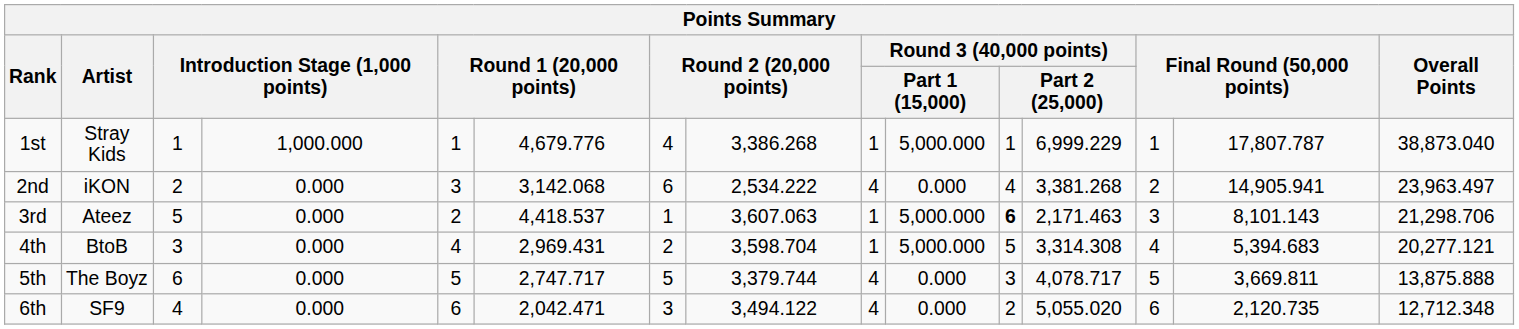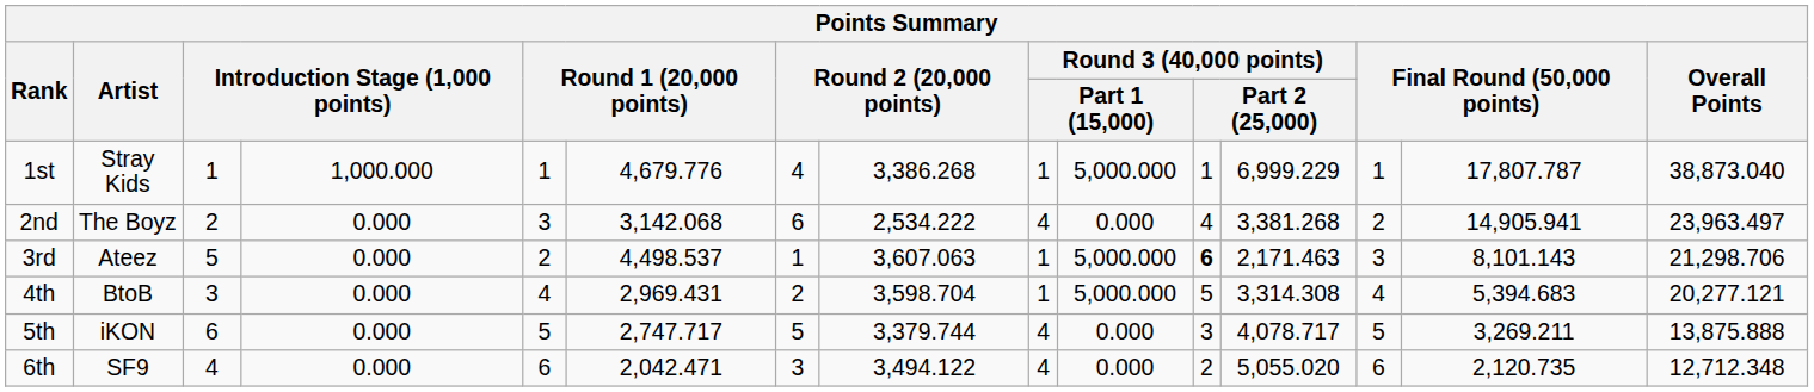 <table class="wikitable sortable" style="text-align:center">
 <tr>
 <th colspan="15">Points Summary</th>
 </tr>
 <tr>
 <th rowspan="2">Rank</th>
 <th rowspan="2">Artist</th>
 <th rowspan="2" colspan="2">Introduction Stage (1,000 points)</th>
 <th rowspan="2" colspan="2">Round 1 (20,000 points)</th>
 <th rowspan="2" colspan="2">Round 2 (20,000 points)</th>
 <th colspan="4">Round 3 (40,000 points)</th>
 <th rowspan="2" colspan="2">Final Round (50,000 points)</th>
 <th rowspan="2">Overall Points</th>
 </tr>
 <tr>
 <th colspan="2">Part 1 (15,000)</th>
 <th colspan="2">Part 2 (25,000)</th>
 </tr>
 <tr>
 <td>1st</td>
 <td>Stray Kids</td>
 <td>1</td>
 <td>1,000.000</td>
 <td>1</td>
 <td>4,679.776</td>
 <td>4</td>
 <td>3,386.268</td>
 <td>1</td>
 <td>5,000.000</td>
 <td>1</td>
 <td>6,999.229</td>
 <td>1</td>
 <td>17,807.787</td>
 <td>38,873.040</td>
 </tr>
 <tr>
 <td>2nd</td>
-<td>iKON</td>
+<td>The Boyz</td>
 <td>2</td>
 <td>0.000</td>
 <td>3</td>
 <td>3,142.068</td>
 <td>6</td>
 <td>2,534.222</td>
 <td>4</td>
 <td>0.000</td>
 <td>4</td>
 <td>3,381.268</td>
 <td>2</td>
 <td>14,905.941</td>
 <td>23,963.497</td>
 </tr>
 <tr>
 <td>3rd</td>
 <td>Ateez</td>
 <td>5</td>
 <td>0.000</td>
 <td>2</td>
-<td>4,418.537</td>
+<td>4,498.537</td>
 <td>1</td>
 <td>3,607.063</td>
 <td>1</td>
 <td>5,000.000</td>
 <td><strong>6</strong></td>
 <td>2,171.463</td>
 <td>3</td>
 <td>8,101.143</td>
 <td>21,298.706</td>
 </tr>
 <tr>
 <td>4th</td>
 <td>BtoB</td>
 <td>3</td>
 <td>0.000</td>
 <td>4</td>
 <td>2,969.431</td>
 <td>2</td>
 <td>3,598.704</td>
 <td>1</td>
 <td>5,000.000</td>
 <td>5</td>
 <td>3,314.308</td>
 <td>4</td>
 <td>5,394.683</td>
 <td>20,277.121</td>
 </tr>
 <tr>
 <td>5th</td>
-<td>The Boyz</td>
+<td>iKON</td>
 <td>6</td>
 <td>0.000</td>
 <td>5</td>
 <td>2,747.717</td>
 <td>5</td>
 <td>3,379.744</td>
 <td>4</td>
 <td>0.000</td>
 <td>3</td>
 <td>4,078.717</td>
 <td>5</td>
-<td>3,669.811</td>
+<td>3,269.211</td>
 <td>13,875.888</td>
 </tr>
 <tr>
 <td>6th</td>
 <td>SF9</td>
 <td>4</td>
 <td>0.000</td>
 <td>6</td>
 <td>2,042.471</td>
 <td>3</td>
 <td>3,494.122</td>
 <td>4</td>
 <td>0.000</td>
 <td>2</td>
 <td>5,055.020</td>
 <td>6</td>
 <td>2,120.735</td>
 <td>12,712.348</td>
 </tr>
 </table>
